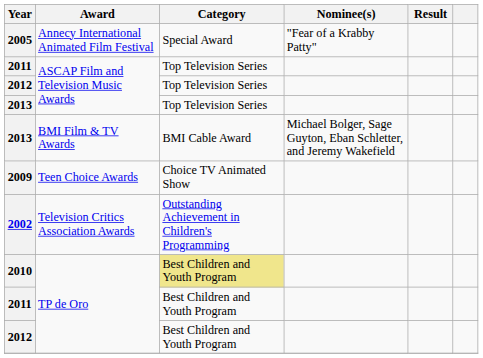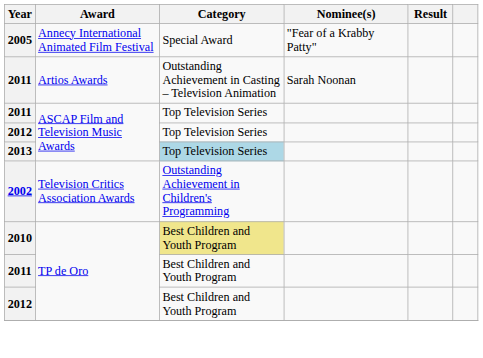 <table class="wikitable sortable plainrowheaders" width=100%>
 <tr>
 <th scope="col" style="width:4%;">Year</th>
 <th scope="col" style="width:25%;">Award</th>
 <th scope="col" style="width:25%;">Category</th>
 <th scope="col" style="width:25%;">Nominee(s)</th>
 <th scope="col" style="width:9%;">Result</th>
 <th scope="col" style="width:5%;" class="unsortable"></th>
 </tr>
 <tr>
 <th scope="row" style="text-align:center;">2005</th>
 <td><a href='#'>Annecy International Animated Film Festival</a></td>
 <td>Special Award</td>
 <td>"Fear of a Krabby Patty"</td>
 <td></td>
 <td align=center></td>
 </tr>
 <tr>
 <th scope="row" style="text-align:center;">2011</th>
+<td><a href='#'>Artios Awards</a></td>
+<td>Outstanding Achievement in Casting – Television Animation</td>
+<td>Sarah Noonan</td>
+<td></td>
+<td align="center"></td>
+</tr>
+<tr>
+<th scope="row" style="text-align:center;">2011</th>
 <td rowspan="3"><a href='#'>ASCAP Film and Television Music Awards</a></td>
 <td>Top Television Series</td>
 <td></td>
 <td></td>
 <td align=center></td>
 </tr>
 <tr>
 <th scope="row" style="text-align:center;">2012</th>
 <td>Top Television Series</td>
 <td></td>
 <td></td>
 <td align=center></td>
 </tr>
 <tr>
 <th scope="row" style="text-align:center;">2013</th>
-<td>Top Television Series</td>
-<td></td>
-<td></td>
-<td align=center></td>
-</tr>
-<tr>
-<th scope="row" style="text-align:center;">2013</th>
-<td><a href='#'>BMI Film & TV Awards</a></td>
-<td>BMI Cable Award</td>
-<td>Michael Bolger, Sage Guyton, Eban Schletter, and Jeremy Wakefield</td>
-<td></td>
-<td align=center></td>
-</tr>
-<tr>
-<th scope="row" style="text-align:center;">2009</th>
-<td><a href='#'>Teen Choice Awards</a></td>
-<td>Choice TV Animated Show</td>
+<td style="background: lightblue;">Top Television Series</td>
 <td></td>
 <td></td>
 <td align=center></td>
 </tr>
 <tr>
 <th scope="row" style="text-align:center;"><a href='#'>2002</a></th>
 <td><a href='#'>Television Critics Association Awards</a></td>
 <td><a href='#'>Outstanding Achievement in Children's Programming</a></td>
 <td></td>
 <td></td>
 <td align=center></td>
 </tr>
 <tr>
 <th scope="row" style="text-align:center;">2010</th>
 <td rowspan="3"><a href='#'>TP de Oro</a></td>
 <td style="background: khaki;">Best Children and Youth Program</td>
 <td></td>
 <td></td>
 <td align=center></td>
 </tr>
 <tr>
 <th scope="row" style="text-align:center;">2011</th>
 <td>Best Children and Youth Program</td>
 <td></td>
 <td></td>
 <td align=center></td>
 </tr>
 <tr>
 <th scope="row" style="text-align:center;">2012</th>
 <td>Best Children and Youth Program</td>
 <td></td>
 <td></td>
 <td align=center></td>
 </tr>
 <tr>
 </tr>
 </table>
